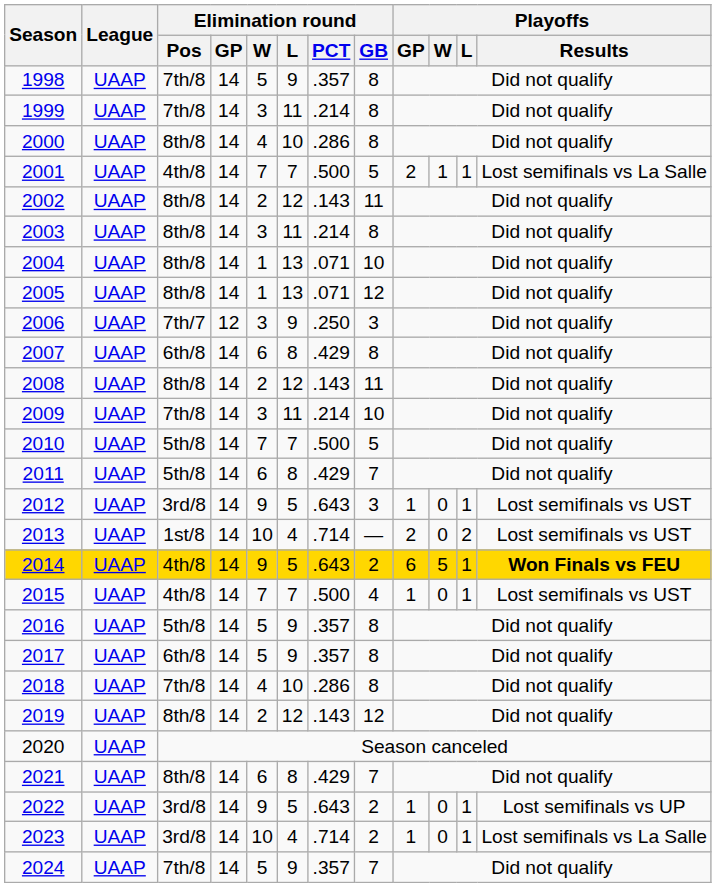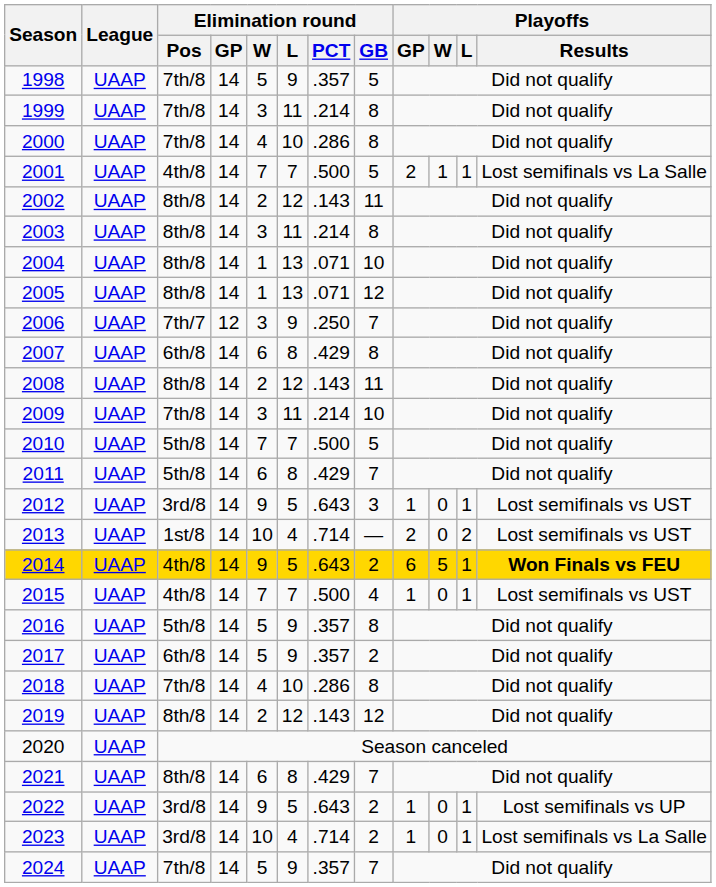 <table class="wikitable" style="text-align:center; font-size:90%">
 <tr>
 <th rowspan="2">Season</th>
 <th rowspan="2">League</th>
 <th colspan="6">Elimination round</th>
 <th colspan="4">Playoffs</th>
 </tr>
 <tr>
 <th>Pos</th>
 <th>GP</th>
 <th>W</th>
 <th>L</th>
 <th><a href='#'>PCT</a></th>
 <th><a href='#'>GB</a></th>
 <th>GP</th>
 <th>W</th>
 <th>L</th>
 <th>Results</th>
 </tr>
 <tr>
 <td><a href='#'>1998</a></td>
 <td><a href='#'>UAAP</a></td>
 <td>7th/8</td>
 <td>14</td>
 <td>5</td>
 <td>9</td>
 <td>.357</td>
-<td>8</td>
+<td>5</td>
 <td colspan="4">Did not qualify</td>
 </tr>
 <tr>
 <td><a href='#'>1999</a></td>
 <td><a href='#'>UAAP</a></td>
 <td>7th/8</td>
 <td>14</td>
 <td>3</td>
 <td>11</td>
 <td>.214</td>
 <td>8</td>
 <td colspan="4">Did not qualify</td>
 </tr>
 <tr>
 <td><a href='#'>2000</a></td>
 <td><a href='#'>UAAP</a></td>
-<td>8th/8</td>
+<td>7th/8</td>
 <td>14</td>
 <td>4</td>
 <td>10</td>
 <td>.286</td>
 <td>8</td>
 <td colspan="4">Did not qualify</td>
 </tr>
 <tr>
 <td><a href='#'>2001</a></td>
 <td><a href='#'>UAAP</a></td>
 <td>4th/8</td>
 <td>14</td>
 <td>7</td>
 <td>7</td>
 <td>.500</td>
 <td>5</td>
 <td>2</td>
 <td>1</td>
 <td>1</td>
 <td>Lost semifinals vs La Salle</td>
 </tr>
 <tr>
 <td><a href='#'>2002</a></td>
 <td><a href='#'>UAAP</a></td>
 <td>8th/8</td>
 <td>14</td>
 <td>2</td>
 <td>12</td>
 <td>.143</td>
 <td>11</td>
 <td colspan="4">Did not qualify</td>
 </tr>
 <tr>
 <td><a href='#'>2003</a></td>
 <td><a href='#'>UAAP</a></td>
 <td>8th/8</td>
 <td>14</td>
 <td>3</td>
 <td>11</td>
 <td>.214</td>
 <td>8</td>
 <td colspan="4">Did not qualify</td>
 </tr>
 <tr>
 <td><a href='#'>2004</a></td>
 <td><a href='#'>UAAP</a></td>
 <td>8th/8</td>
 <td>14</td>
 <td>1</td>
 <td>13</td>
 <td>.071</td>
 <td>10</td>
 <td colspan="4">Did not qualify</td>
 </tr>
 <tr>
 <td><a href='#'>2005</a></td>
 <td><a href='#'>UAAP</a></td>
 <td>8th/8</td>
 <td>14</td>
 <td>1</td>
 <td>13</td>
 <td>.071</td>
 <td>12</td>
 <td colspan="4">Did not qualify</td>
 </tr>
 <tr>
 <td><a href='#'>2006</a></td>
 <td><a href='#'>UAAP</a></td>
 <td>7th/7</td>
 <td>12</td>
 <td>3</td>
 <td>9</td>
 <td>.250</td>
-<td>3</td>
+<td>7</td>
 <td colspan="4">Did not qualify</td>
 </tr>
 <tr>
 <td><a href='#'>2007</a></td>
 <td><a href='#'>UAAP</a></td>
 <td>6th/8</td>
 <td>14</td>
 <td>6</td>
 <td>8</td>
 <td>.429</td>
 <td>8</td>
 <td colspan="4">Did not qualify</td>
 </tr>
 <tr>
 <td><a href='#'>2008</a></td>
 <td><a href='#'>UAAP</a></td>
 <td>8th/8</td>
 <td>14</td>
 <td>2</td>
 <td>12</td>
 <td>.143</td>
 <td>11</td>
 <td colspan="4">Did not qualify</td>
 </tr>
 <tr>
 <td><a href='#'>2009</a></td>
 <td><a href='#'>UAAP</a></td>
 <td>7th/8</td>
 <td>14</td>
 <td>3</td>
 <td>11</td>
 <td>.214</td>
 <td>10</td>
 <td colspan="4">Did not qualify</td>
 </tr>
 <tr>
 <td><a href='#'>2010</a></td>
 <td><a href='#'>UAAP</a></td>
 <td>5th/8</td>
 <td>14</td>
 <td>7</td>
 <td>7</td>
 <td>.500</td>
 <td>5</td>
 <td colspan="4">Did not qualify</td>
 </tr>
 <tr>
 <td><a href='#'>2011</a></td>
 <td><a href='#'>UAAP</a></td>
 <td>5th/8</td>
 <td>14</td>
 <td>6</td>
 <td>8</td>
 <td>.429</td>
 <td>7</td>
 <td colspan="4">Did not qualify</td>
 </tr>
 <tr>
 <td><a href='#'>2012</a></td>
 <td><a href='#'>UAAP</a></td>
 <td>3rd/8</td>
 <td>14</td>
 <td>9</td>
 <td>5</td>
 <td>.643</td>
 <td>3</td>
 <td>1</td>
 <td>0</td>
 <td>1</td>
 <td>Lost semifinals vs UST</td>
 </tr>
 <tr>
 <td><a href='#'>2013</a></td>
 <td><a href='#'>UAAP</a></td>
 <td>1st/8</td>
 <td>14</td>
 <td>10</td>
 <td>4</td>
 <td>.714</td>
 <td>—</td>
 <td>2</td>
 <td>0</td>
 <td>2</td>
 <td>Lost semifinals vs UST</td>
 </tr>
 <tr bgcolor=gold>
 <td><a href='#'>2014</a></td>
 <td><a href='#'>UAAP</a></td>
 <td>4th/8</td>
 <td>14</td>
 <td>9</td>
 <td>5</td>
 <td>.643</td>
 <td>2</td>
 <td>6</td>
 <td>5</td>
 <td>1</td>
 <td><strong>Won Finals vs FEU</strong></td>
 </tr>
 <tr>
 <td><a href='#'>2015</a></td>
 <td><a href='#'>UAAP</a></td>
 <td>4th/8</td>
 <td>14</td>
 <td>7</td>
 <td>7</td>
 <td>.500</td>
 <td>4</td>
 <td>1</td>
 <td>0</td>
 <td>1</td>
 <td>Lost semifinals vs UST</td>
 </tr>
 <tr>
 <td><a href='#'>2016</a></td>
 <td><a href='#'>UAAP</a></td>
 <td>5th/8</td>
 <td>14</td>
 <td>5</td>
 <td>9</td>
 <td>.357</td>
 <td>8</td>
 <td colspan="4">Did not qualify</td>
 </tr>
 <tr>
 <td><a href='#'>2017</a></td>
 <td><a href='#'>UAAP</a></td>
 <td>6th/8</td>
 <td>14</td>
 <td>5</td>
 <td>9</td>
 <td>.357</td>
-<td>8</td>
+<td>2</td>
 <td colspan="4">Did not qualify</td>
 </tr>
 <tr>
 <td><a href='#'>2018</a></td>
 <td><a href='#'>UAAP</a></td>
 <td>7th/8</td>
 <td>14</td>
 <td>4</td>
 <td>10</td>
 <td>.286</td>
 <td>8</td>
 <td colspan="4">Did not qualify</td>
 </tr>
 <tr>
 <td><a href='#'>2019</a></td>
 <td><a href='#'>UAAP</a></td>
 <td>8th/8</td>
 <td>14</td>
 <td>2</td>
 <td>12</td>
 <td>.143</td>
 <td>12</td>
 <td colspan="4">Did not qualify</td>
 </tr>
 <tr>
 <td>2020</td>
 <td><a href='#'>UAAP</a></td>
 <td colspan="10">Season canceled</td>
 </tr>
 <tr>
 <td><a href='#'>2021</a></td>
 <td><a href='#'>UAAP</a></td>
 <td>8th/8</td>
 <td>14</td>
 <td>6</td>
 <td>8</td>
 <td>.429</td>
 <td>7</td>
 <td colspan="4">Did not qualify</td>
 </tr>
 <tr>
 <td><a href='#'>2022</a></td>
 <td><a href='#'>UAAP</a></td>
 <td>3rd/8</td>
 <td>14</td>
 <td>9</td>
 <td>5</td>
 <td>.643</td>
 <td>2</td>
 <td>1</td>
 <td>0</td>
 <td>1</td>
 <td>Lost semifinals vs UP</td>
 </tr>
 <tr>
 <td><a href='#'>2023</a></td>
 <td><a href='#'>UAAP</a></td>
 <td>3rd/8</td>
 <td>14</td>
 <td>10</td>
 <td>4</td>
 <td>.714</td>
 <td>2</td>
 <td>1</td>
 <td>0</td>
 <td>1</td>
 <td>Lost semifinals vs La Salle</td>
 </tr>
 <tr>
 <td><a href='#'>2024</a></td>
 <td><a href='#'>UAAP</a></td>
 <td>7th/8</td>
 <td>14</td>
 <td>5</td>
 <td>9</td>
 <td>.357</td>
 <td>7</td>
 <td colspan="4">Did not qualify</td>
 </tr>
 </table>
